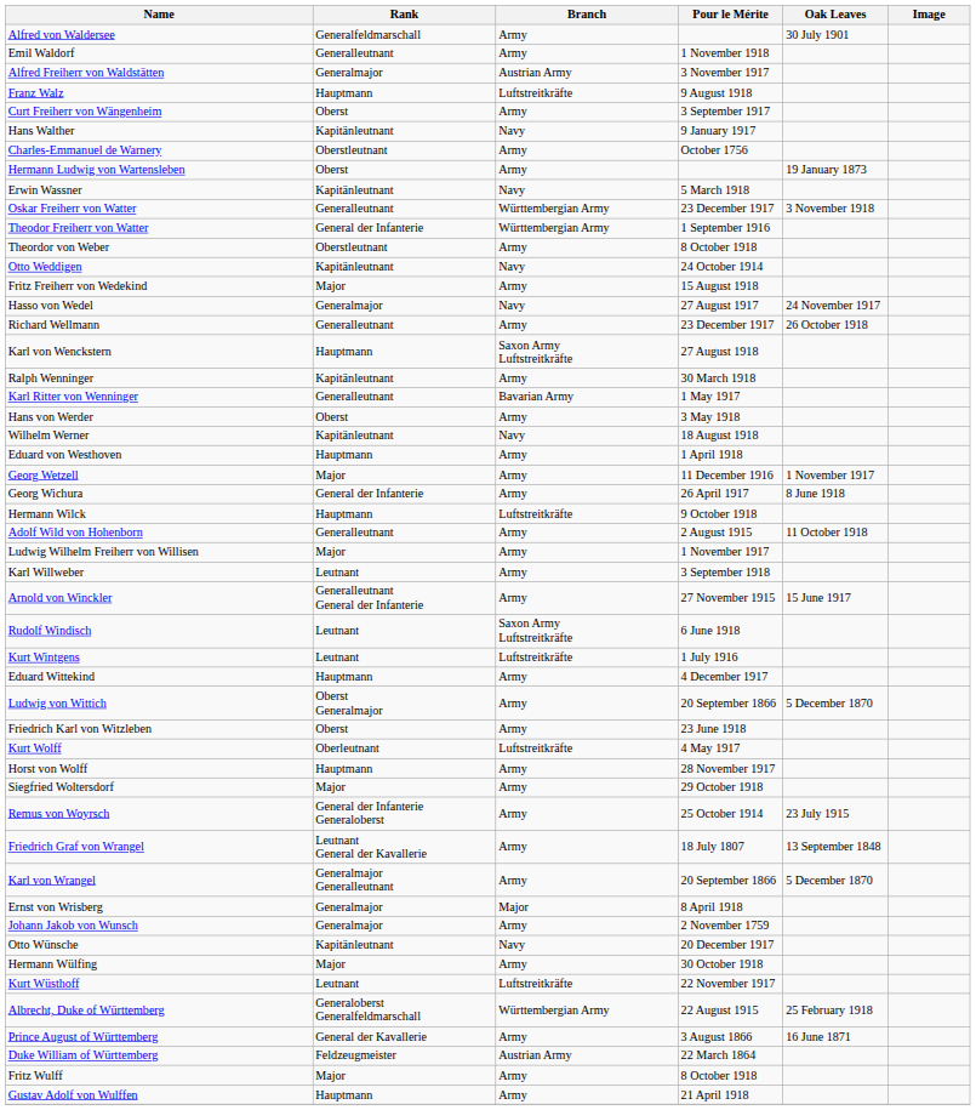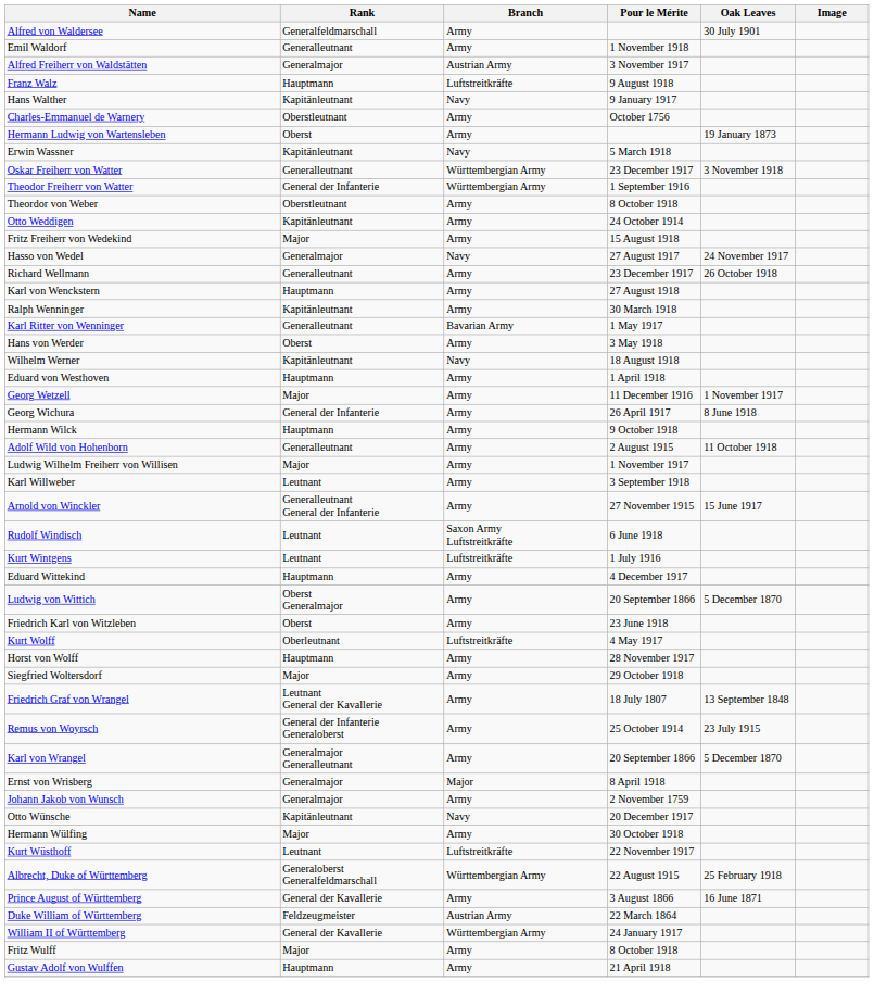 <table class="wikitable" style="width:100%;">
 <tr>
 <th>Name</th>
 <th>Rank</th>
 <th>Branch</th>
 <th width="130">Pour le Mérite</th>
 <th width="130">Oak Leaves</th>
 <th width="100">Image</th>
 </tr>
 <tr>
 <td><a href='#'>Alfred von Waldersee</a></td>
 <td>Generalfeldmarschall</td>
 <td>Army</td>
 <td></td>
 <td>30 July 1901</td>
 <td></td>
 </tr>
 <tr>
 <td>Emil Waldorf</td>
 <td>Generalleutnant</td>
 <td>Army</td>
 <td>1 November 1918</td>
 <td></td>
 <td></td>
 </tr>
 <tr>
 <td><a href='#'>Alfred Freiherr von Waldstätten</a></td>
 <td>Generalmajor</td>
 <td>Austrian Army</td>
 <td>3 November 1917</td>
 <td></td>
 <td></td>
 </tr>
 <tr>
 <td><a href='#'>Franz Walz</a></td>
 <td>Hauptmann</td>
 <td>Luftstreitkräfte</td>
 <td>9 August 1918</td>
-<td></td>
-<td></td>
-</tr>
-<tr>
-<td><a href='#'>Curt Freiherr von Wängenheim</a></td>
-<td>Oberst</td>
-<td>Army</td>
-<td>3 September 1917</td>
 <td></td>
 <td></td>
 </tr>
 <tr>
 <td>Hans Walther</td>
 <td>Kapitänleutnant</td>
 <td>Navy</td>
 <td>9 January 1917</td>
 <td></td>
 <td></td>
 </tr>
 <tr>
 <td><a href='#'>Charles-Emmanuel de Warnery</a></td>
 <td>Oberstleutnant</td>
 <td>Army</td>
 <td>October 1756</td>
 <td></td>
 <td></td>
 </tr>
 <tr>
 <td><a href='#'>Hermann Ludwig von Wartensleben</a></td>
 <td>Oberst</td>
 <td>Army</td>
 <td></td>
 <td>19 January 1873</td>
 <td></td>
 </tr>
 <tr>
 <td>Erwin Wassner</td>
 <td>Kapitänleutnant</td>
 <td>Navy</td>
 <td>5 March 1918</td>
 <td></td>
 <td></td>
 </tr>
 <tr>
 <td><a href='#'>Oskar Freiherr von Watter</a></td>
 <td>Generalleutnant</td>
 <td>Württembergian Army</td>
 <td>23 December 1917</td>
 <td>3 November 1918</td>
 <td></td>
 </tr>
 <tr>
 <td><a href='#'>Theodor Freiherr von Watter</a></td>
 <td>General der Infanterie</td>
 <td>Württembergian Army</td>
 <td>1 September 1916</td>
 <td></td>
 <td></td>
 </tr>
 <tr>
 <td>Theordor von Weber</td>
 <td>Oberstleutnant</td>
 <td>Army</td>
 <td>8 October 1918</td>
 <td></td>
 <td></td>
 </tr>
 <tr>
 <td><a href='#'>Otto Weddigen</a></td>
 <td>Kapitänleutnant</td>
-<td>Navy</td>
+<td>Army</td>
 <td>24 October 1914</td>
 <td></td>
 <td></td>
 </tr>
 <tr>
 <td>Fritz Freiherr von Wedekind</td>
 <td>Major</td>
 <td>Army</td>
 <td>15 August 1918</td>
 <td></td>
 <td></td>
 </tr>
 <tr>
 <td>Hasso von Wedel</td>
 <td>Generalmajor</td>
 <td>Navy</td>
 <td>27 August 1917</td>
 <td>24 November 1917</td>
 <td></td>
 </tr>
 <tr>
 <td>Richard Wellmann</td>
 <td>Generalleutnant</td>
 <td>Army</td>
 <td>23 December 1917</td>
 <td>26 October 1918</td>
 <td></td>
 </tr>
 <tr>
 <td>Karl von Wenckstern</td>
 <td>Hauptmann</td>
-<td>Saxon Army<br>Luftstreitkräfte</td>
+<td>Army</td>
 <td>27 August 1918</td>
 <td></td>
 <td></td>
 </tr>
 <tr>
 <td>Ralph Wenninger</td>
 <td>Kapitänleutnant</td>
 <td>Army</td>
 <td>30 March 1918</td>
 <td></td>
 <td></td>
 </tr>
 <tr>
 <td><a href='#'>Karl Ritter von Wenninger</a></td>
 <td>Generalleutnant</td>
 <td>Bavarian Army</td>
 <td>1 May 1917</td>
 <td></td>
 <td></td>
 </tr>
 <tr>
 <td>Hans von Werder</td>
 <td>Oberst</td>
 <td>Army</td>
 <td>3 May 1918</td>
 <td></td>
 <td></td>
 </tr>
 <tr>
 <td>Wilhelm Werner</td>
 <td>Kapitänleutnant</td>
 <td>Navy</td>
 <td>18 August 1918</td>
 <td></td>
 <td></td>
 </tr>
 <tr>
 <td>Eduard von Westhoven</td>
 <td>Hauptmann</td>
 <td>Army</td>
 <td>1 April 1918</td>
 <td></td>
 <td></td>
 </tr>
 <tr>
 <td><a href='#'>Georg Wetzell</a></td>
 <td>Major</td>
 <td>Army</td>
 <td>11 December 1916</td>
 <td>1 November 1917</td>
 <td></td>
 </tr>
 <tr>
 <td>Georg Wichura</td>
 <td>General der Infanterie</td>
 <td>Army</td>
 <td>26 April 1917</td>
 <td>8 June 1918</td>
 <td></td>
 </tr>
 <tr>
 <td>Hermann Wilck</td>
 <td>Hauptmann</td>
-<td>Luftstreitkräfte</td>
+<td>Army</td>
 <td>9 October 1918</td>
 <td></td>
 <td></td>
 </tr>
 <tr>
 <td><a href='#'>Adolf Wild von Hohenborn</a></td>
 <td>Generalleutnant</td>
 <td>Army</td>
 <td>2 August 1915</td>
 <td>11 October 1918</td>
 <td></td>
 </tr>
 <tr>
 <td>Ludwig Wilhelm Freiherr von Willisen</td>
 <td>Major</td>
 <td>Army</td>
 <td>1 November 1917</td>
 <td></td>
 <td></td>
 </tr>
 <tr>
 <td>Karl Willweber</td>
 <td>Leutnant</td>
 <td>Army</td>
 <td>3 September 1918</td>
 <td></td>
 <td></td>
 </tr>
 <tr>
 <td><a href='#'>Arnold von Winckler</a></td>
 <td>Generalleutnant<br>General der Infanterie</td>
 <td>Army</td>
 <td>27 November 1915</td>
 <td>15 June 1917</td>
 <td></td>
 </tr>
 <tr>
 <td><a href='#'>Rudolf Windisch</a></td>
 <td>Leutnant</td>
 <td>Saxon Army<br>Luftstreitkräfte</td>
 <td>6 June 1918</td>
 <td></td>
 <td></td>
 </tr>
 <tr>
 <td><a href='#'>Kurt Wintgens</a></td>
 <td>Leutnant</td>
 <td>Luftstreitkräfte</td>
 <td>1 July 1916</td>
 <td></td>
 <td></td>
 </tr>
 <tr>
 <td>Eduard Wittekind</td>
 <td>Hauptmann</td>
 <td>Army</td>
 <td>4 December 1917</td>
 <td></td>
 <td></td>
 </tr>
 <tr>
 <td><a href='#'>Ludwig von Wittich</a></td>
 <td>Oberst<br>Generalmajor</td>
 <td>Army</td>
 <td>20 September 1866</td>
 <td>5 December 1870</td>
 <td></td>
 </tr>
 <tr>
 <td>Friedrich Karl von Witzleben</td>
 <td>Oberst</td>
 <td>Army</td>
 <td>23 June 1918</td>
 <td></td>
 <td></td>
 </tr>
 <tr>
 <td><a href='#'>Kurt Wolff</a></td>
 <td>Oberleutnant</td>
 <td>Luftstreitkräfte</td>
 <td>4 May 1917</td>
 <td></td>
 <td></td>
 </tr>
 <tr>
 <td>Horst von Wolff</td>
 <td>Hauptmann</td>
 <td>Army</td>
 <td>28 November 1917</td>
 <td></td>
 <td></td>
 </tr>
 <tr>
 <td>Siegfried Woltersdorf</td>
 <td>Major</td>
 <td>Army</td>
 <td>29 October 1918</td>
 <td></td>
 <td></td>
 </tr>
 <tr>
+<td><a href='#'>Friedrich Graf von Wrangel</a></td>
+<td>Leutnant<br>General der Kavallerie</td>
+<td>Army</td>
+<td>18 July 1807</td>
+<td>13 September 1848</td>
+<td></td>
+</tr>
+<tr>
 <td><a href='#'>Remus von Woyrsch</a></td>
 <td>General der Infanterie<br>Generaloberst</td>
 <td>Army</td>
 <td>25 October 1914</td>
 <td>23 July 1915</td>
-<td></td>
-</tr>
-<tr>
-<td><a href='#'>Friedrich Graf von Wrangel</a></td>
-<td>Leutnant<br>General der Kavallerie</td>
-<td>Army</td>
-<td>18 July 1807</td>
-<td>13 September 1848</td>
 <td></td>
 </tr>
 <tr>
 <td><a href='#'>Karl von Wrangel</a></td>
 <td>Generalmajor<br>Generalleutnant</td>
 <td>Army</td>
 <td>20 September 1866</td>
 <td>5 December 1870</td>
 <td></td>
 </tr>
 <tr>
 <td>Ernst von Wrisberg</td>
 <td>Generalmajor</td>
 <td>Major</td>
 <td>8 April 1918</td>
 <td></td>
 <td></td>
 </tr>
 <tr>
 <td><a href='#'>Johann Jakob von Wunsch</a></td>
 <td>Generalmajor</td>
 <td>Army</td>
 <td>2 November 1759</td>
 <td></td>
 <td></td>
 </tr>
 <tr>
 <td>Otto Wünsche</td>
 <td>Kapitänleutnant</td>
 <td>Navy</td>
 <td>20 December 1917</td>
 <td></td>
 <td></td>
 </tr>
 <tr>
 <td>Hermann Wülfing</td>
 <td>Major</td>
 <td>Army</td>
 <td>30 October 1918</td>
 <td></td>
 <td></td>
 </tr>
 <tr>
 <td><a href='#'>Kurt Wüsthoff</a></td>
 <td>Leutnant</td>
 <td>Luftstreitkräfte</td>
 <td>22 November 1917</td>
 <td></td>
 <td></td>
 </tr>
 <tr>
 <td><a href='#'>Albrecht, Duke of Württemberg</a></td>
 <td>Generaloberst<br>Generalfeldmarschall</td>
 <td>Württembergian Army</td>
 <td>22 August 1915</td>
 <td>25 February 1918</td>
 <td></td>
 </tr>
 <tr>
 <td><a href='#'>Prince August of Württemberg</a></td>
 <td>General der Kavallerie</td>
 <td>Army</td>
 <td>3 August 1866</td>
 <td>16 June 1871</td>
 <td></td>
 </tr>
 <tr>
 <td><a href='#'>Duke William of Württemberg</a></td>
 <td>Feldzeugmeister</td>
 <td>Austrian Army</td>
 <td>22 March 1864</td>
 <td></td>
 <td></td>
 </tr>
 <tr>
+<td><a href='#'>William II of Württemberg</a></td>
+<td>General der Kavallerie</td>
+<td>Württembergian Army</td>
+<td>24 January 1917</td>
+<td></td>
+<td></td>
+</tr>
+<tr>
 <td>Fritz Wulff</td>
 <td>Major</td>
 <td>Army</td>
 <td>8 October 1918</td>
 <td></td>
 <td></td>
 </tr>
 <tr>
 <td><a href='#'>Gustav Adolf von Wulffen</a></td>
 <td>Hauptmann</td>
 <td>Army</td>
 <td>21 April 1918</td>
 <td></td>
 <td></td>
 </tr>
 <tr>
 </tr>
 </table>
